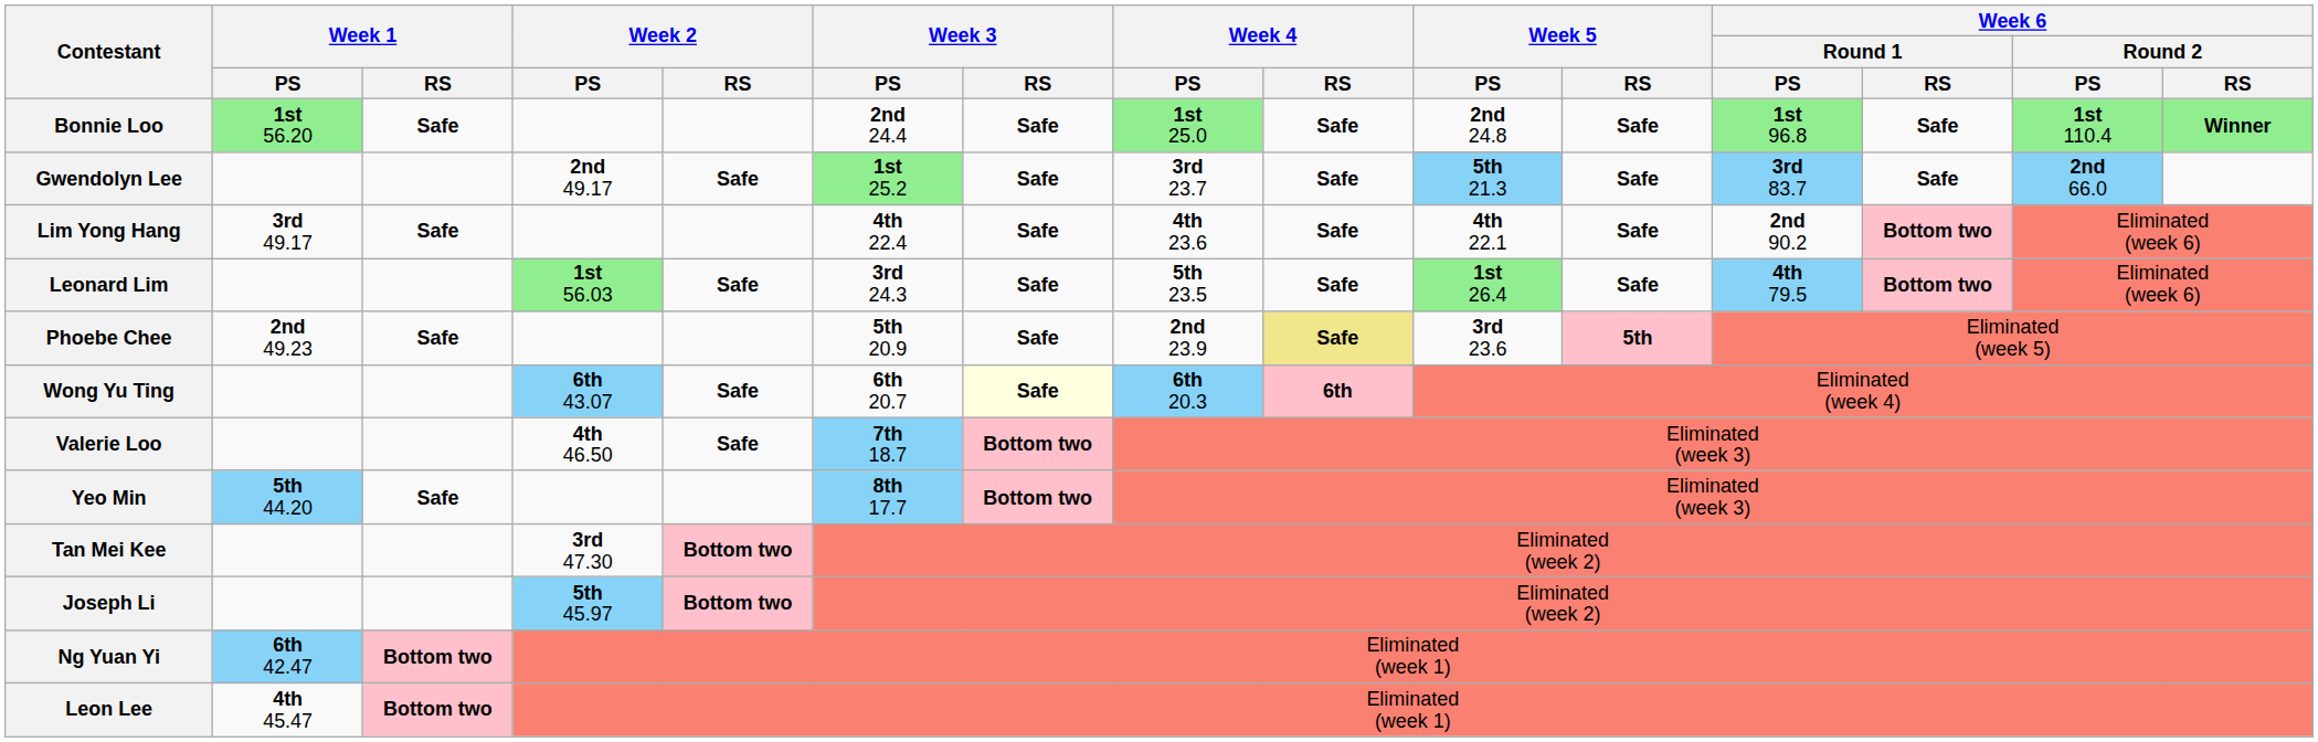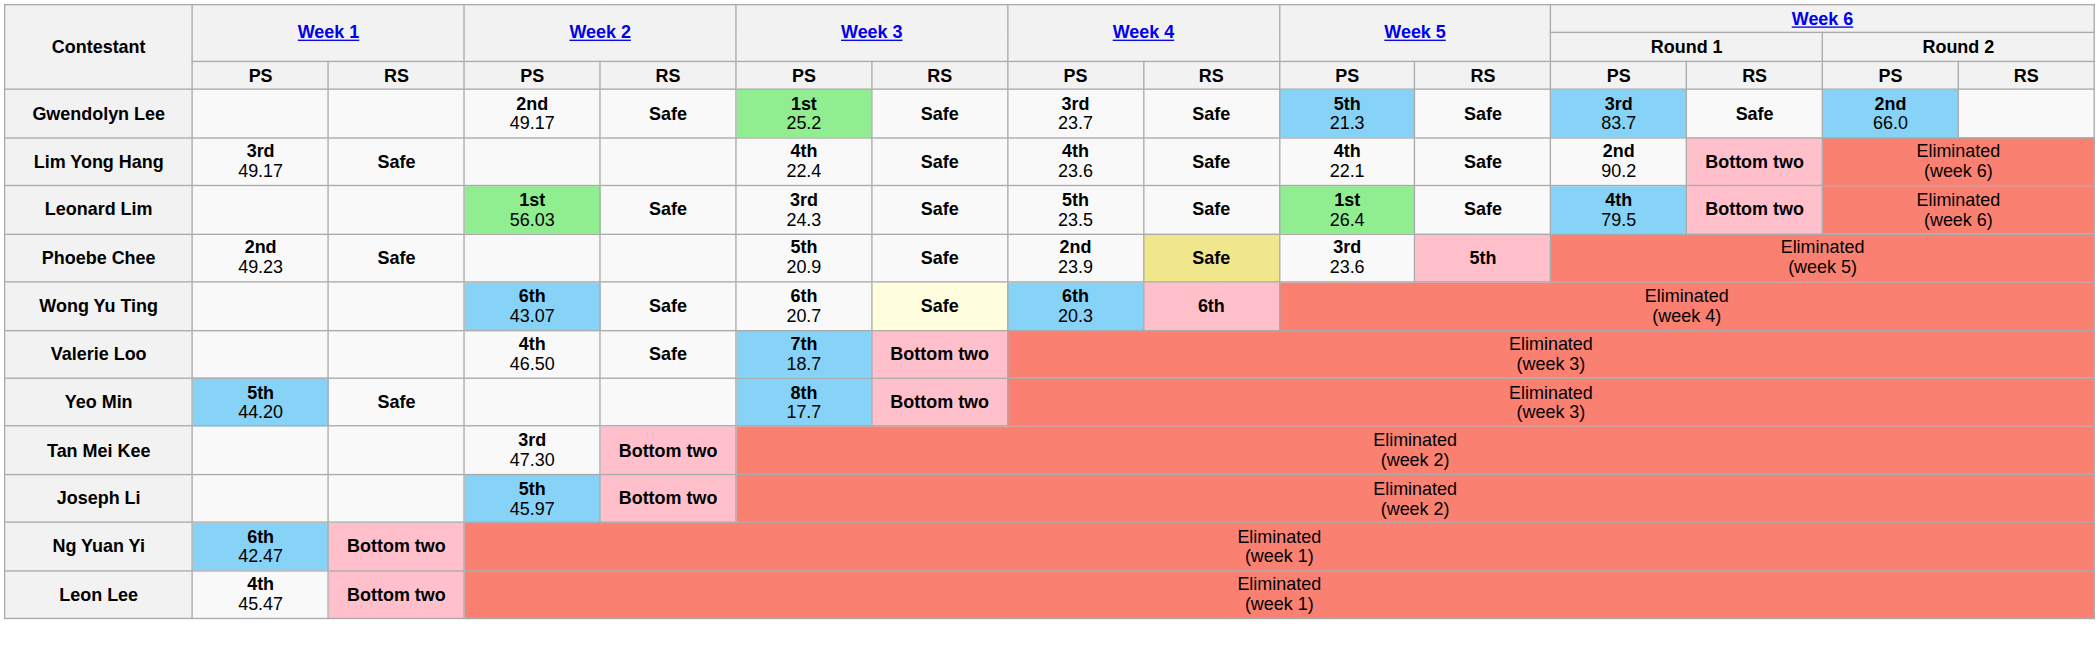 <table class="wikitable" style="text-align:center; font-size:85%; width:100%;">
 <tr>
 <th style="width:9%" scope="col" rowspan=3>Contestant</th>
 <th colspan=2 scope="col" rowspan=2><a href='#'>Week 1</a></th>
 <th colspan=2 scope="col" rowspan=2><a href='#'>Week 2</a></th>
 <th colspan=2 scope="col" rowspan=2><a href='#'>Week 3</a></th>
 <th colspan=2 scope="col" rowspan=2><a href='#'>Week 4</a></th>
 <th colspan=2 scope="col" rowspan=2><a href='#'>Week 5</a></th>
 <th scope="col" colspan=4><a href='#'>Week 6</a></th>
 </tr>
 <tr>
 <th colspan=2 scope="col">Round 1</th>
 <th colspan=2 scope="col">Round 2</th>
 </tr>
 <tr>
 <th style="width:6.5%" scope="col">PS</th>
 <th style="width:6.5%" scope="col">RS</th>
 <th style="width:6.5%" scope="col">PS</th>
 <th style="width:6.5%" scope="col">RS</th>
 <th style="width:6.5%" scope="col">PS</th>
 <th style="width:6.5%" scope="col">RS</th>
 <th style="width:6.5%" scope="col">PS</th>
 <th style="width:6.5%" scope="col">RS</th>
 <th style="width:6.5%" scope="col">PS</th>
 <th style="width:6.5%" scope="col">RS</th>
 <th style="width:6.5%" scope="col">PS</th>
 <th style="width:6.5%" scope="col">RS</th>
 <th style="width:6.5%" scope="col">PS</th>
 <th style="width:6.5%" scope="col">RS</th>
-</tr>
-<tr>
-<th scope="row">Bonnie Loo</th>
-<td style="background:lightgreen"><strong>1st</strong><br>56.20</td>
-<td><strong>Safe</strong></td>
-<td></td>
-<td></td>
-<td><strong>2nd</strong><br>24.4</td>
-<td><strong>Safe</strong></td>
-<td style="background:lightgreen"><strong>1st</strong><br>25.0</td>
-<td><strong>Safe</strong></td>
-<td><strong>2nd</strong><br>24.8</td>
-<td><strong>Safe</strong></td>
-<td style="background:lightgreen"><strong>1st</strong><br>96.8</td>
-<td><strong>Safe</strong></td>
-<td style="background:lightgreen"><strong>1st</strong><br>110.4</td>
-<td style="background:lightgreen"><strong>Winner</strong></td>
 </tr>
 <tr>
 <th scope="row">Gwendolyn Lee</th>
 <td></td>
 <td></td>
 <td><strong>2nd</strong><br>49.17</td>
 <td><strong>Safe</strong></td>
 <td style="background:lightgreen"><strong>1st</strong><br>25.2</td>
 <td><strong>Safe</strong></td>
 <td><strong>3rd</strong><br>23.7</td>
 <td><strong>Safe</strong></td>
 <td style="background:#87D3F8"><strong>5th</strong><br>21.3</td>
 <td><strong>Safe</strong></td>
 <td style="background:#87D3F8"><strong>3rd</strong><br>83.7</td>
 <td><strong>Safe</strong></td>
 <td style="background:#87D3F8"><strong>2nd</strong><br>66.0</td>
 <td><strong></strong></td>
 </tr>
 <tr>
 <th scope="row">Lim Yong Hang</th>
 <td><strong>3rd</strong><br>49.17</td>
 <td><strong>Safe</strong></td>
 <td></td>
 <td></td>
 <td><strong>4th</strong><br>22.4</td>
 <td><strong>Safe</strong></td>
 <td><strong>4th</strong><br>23.6</td>
 <td><strong>Safe</strong></td>
 <td><strong>4th</strong><br>22.1</td>
 <td><strong>Safe</strong></td>
 <td><strong>2nd</strong><br>90.2</td>
 <td style=background:pink><strong>Bottom two</strong></td>
 <td colspan=2 style=background:salmon>Eliminated<br>(week 6)</td>
 </tr>
 <tr>
 <th scope="row">Leonard Lim</th>
 <td></td>
 <td></td>
 <td style="background:lightgreen"><strong>1st</strong><br>56.03</td>
 <td><strong>Safe</strong></td>
 <td><strong>3rd</strong><br>24.3</td>
 <td><strong>Safe</strong></td>
 <td><strong>5th</strong><br>23.5</td>
 <td><strong>Safe</strong></td>
 <td style="background:lightgreen"><strong>1st</strong><br>26.4</td>
 <td><strong>Safe</strong></td>
 <td style="background:#87D3F8"><strong>4th</strong><br>79.5</td>
 <td style=background:pink><strong>Bottom two</strong></td>
 <td colspan=2 style=background:salmon>Eliminated<br>(week 6)</td>
 </tr>
 <tr>
 <th scope="row">Phoebe Chee</th>
 <td><strong>2nd</strong><br>49.23</td>
 <td><strong>Safe</strong></td>
 <td></td>
 <td></td>
 <td><strong>5th</strong><br>20.9</td>
 <td><strong>Safe</strong></td>
 <td><strong>2nd</strong><br>23.9</td>
 <td style="background: khaki;"><strong>Safe</strong></td>
 <td><strong>3rd</strong><br>23.6</td>
 <td style=background:pink><strong>5th</strong></td>
 <td colspan="4" style=background:salmon>Eliminated<br>(week 5)</td>
 </tr>
 <tr>
 <th scope="row">Wong Yu Ting</th>
 <td></td>
 <td></td>
 <td style="background:#87D3F8"><strong>6th</strong><br>43.07</td>
 <td><strong>Safe</strong></td>
 <td><strong>6th</strong><br>20.7</td>
 <td style="background: lightyellow;"><strong>Safe</strong></td>
 <td style="background:#87D3F8"><strong>6th</strong><br>20.3</td>
 <td style=background:pink><strong>6th</strong></td>
 <td colspan="6" style=background:salmon>Eliminated<br>(week 4)</td>
 </tr>
 <tr>
 <th scope="row">Valerie Loo</th>
 <td></td>
 <td></td>
 <td><strong>4th</strong><br>46.50</td>
 <td><strong>Safe</strong></td>
 <td style="background:#87D3F8"><strong>7th</strong><br>18.7</td>
 <td style=background:pink><strong>Bottom two</strong></td>
 <td colspan="8" style=background:salmon>Eliminated<br>(week 3)</td>
 </tr>
 <tr>
 <th scope="row">Yeo Min</th>
 <td style="background:#87D3F8"><strong>5th</strong><br>44.20</td>
 <td><strong>Safe</strong></td>
 <td></td>
 <td></td>
 <td style="background:#87D3F8"><strong>8th</strong><br>17.7</td>
 <td style=background:pink><strong>Bottom two</strong></td>
 <td colspan="8" style=background:salmon>Eliminated<br>(week 3)</td>
 </tr>
 <tr>
 <th scope="row">Tan Mei Kee</th>
 <td></td>
 <td></td>
 <td><strong>3rd</strong><br>47.30</td>
 <td style=background:pink><strong>Bottom two</strong></td>
 <td colspan="10" style=background:salmon>Eliminated<br>(week 2)</td>
 </tr>
 <tr>
 <th scope="row">Joseph Li</th>
 <td></td>
 <td></td>
 <td style="background:#87D3F8"><strong>5th</strong><br>45.97</td>
 <td style=background:pink><strong>Bottom two</strong></td>
 <td colspan="10" style=background:salmon>Eliminated<br>(week 2)</td>
 </tr>
 <tr>
 <th scope="row">Ng Yuan Yi</th>
 <td style="background:#87D3F8"><strong>6th</strong><br>42.47</td>
 <td style=background:pink><strong>Bottom two</strong></td>
 <td colspan="12" style=background:salmon>Eliminated<br>(week 1)</td>
 </tr>
 <tr>
 <th scope="row">Leon Lee</th>
 <td><strong>4th</strong><br>45.47</td>
 <td style=background:pink><strong>Bottom two</strong></td>
 <td colspan="12" style=background:salmon>Eliminated<br>(week 1)</td>
 </tr>
 </table>
